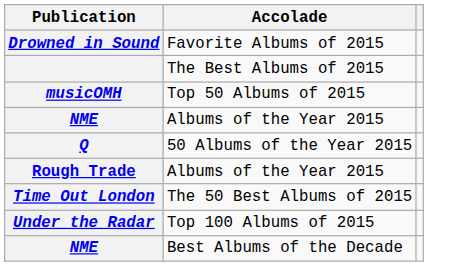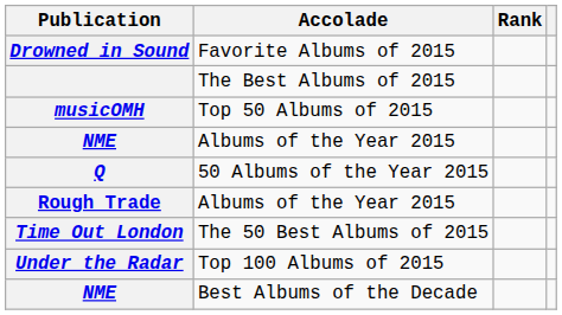 <table class="wikitable sortable plainrowheaders">
 <tr>
 <th scope="col">Publication</th>
 <th scope="col">Accolade</th>
+<th scope="col">Rank</th>
 <th scope="col" class="unsortable"></th>
 </tr>
 <tr>
 <th scope="row"><em><a href='#'>Drowned in Sound</a></em></th>
 <td>Favorite Albums of 2015</td>
+<td></td>
 <td align="center"></td>
 </tr>
 <tr>
 <th scope="row"><em></em></th>
 <td>The Best Albums of 2015</td>
+<td></td>
 <td align="center"></td>
 </tr>
 <tr>
 <th scope="row"><em><a href='#'>musicOMH</a></em></th>
 <td>Top 50 Albums of 2015</td>
+<td></td>
 <td align="center"></td>
 </tr>
 <tr>
 <th scope="row"><em><a href='#'>NME</a></em></th>
 <td>Albums of the Year 2015</td>
+<td></td>
 <td align="center"></td>
 </tr>
 <tr>
 <th scope="row"><em><a href='#'>Q</a></em></th>
 <td>50 Albums of the Year 2015</td>
+<td></td>
 <td align="center"></td>
 </tr>
 <tr>
 <th scope="row"><a href='#'>Rough Trade</a></th>
 <td>Albums of the Year 2015</td>
+<td></td>
 <td align="center"></td>
 </tr>
 <tr>
 <th scope="row"><em><a href='#'>Time Out London</a></em></th>
 <td>The 50 Best Albums of 2015</td>
+<td></td>
 <td align="center"></td>
 </tr>
 <tr>
 <th scope="row"><em><a href='#'>Under the Radar</a></em></th>
 <td>Top 100 Albums of 2015</td>
+<td></td>
 <td align="center"></td>
 </tr>
 <tr>
 <th scope="row"><em><a href='#'>NME</a></em></th>
 <td>Best Albums of the Decade</td>
 <td></td>
+<td></td>
 </tr>
 </table>
